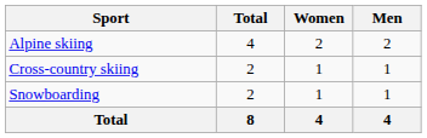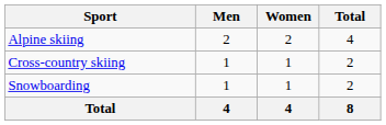 <table class="wikitable" style="text-align:center; font-size: 95%">
 <tr>
 <th width=200>Sport</th>
+<th width=60>Men</th>
+<th width=60>Women</th>
 <th width=60>Total</th>
-<th width=60>Women</th>
-<th width=60>Men</th>
 </tr>
 <tr>
 <td align=left><a href='#'>Alpine skiing</a></td>
+<td>2</td>
+<td>2</td>
 <td>4</td>
-<td>2</td>
+</tr>
+<tr>
+<td align=left><a href='#'>Cross-country skiing</a></td>
+<td>1</td>
+<td>1</td>
 <td>2</td>
 </tr>
 <tr>
-<td align=left><a href='#'>Cross-country skiing</a></td>
-<td>2</td>
+<td align=left><a href='#'>Snowboarding</a></td>
 <td>1</td>
 <td>1</td>
-</tr>
-<tr>
-<td align=left><a href='#'>Snowboarding</a></td>
 <td>2</td>
-<td>1</td>
-<td>1</td>
 </tr>
 <tr>
 <th>Total</th>
-<th>8</th>
 <th>4</th>
 <th>4</th>
+<th>8</th>
 </tr>
 </table>
